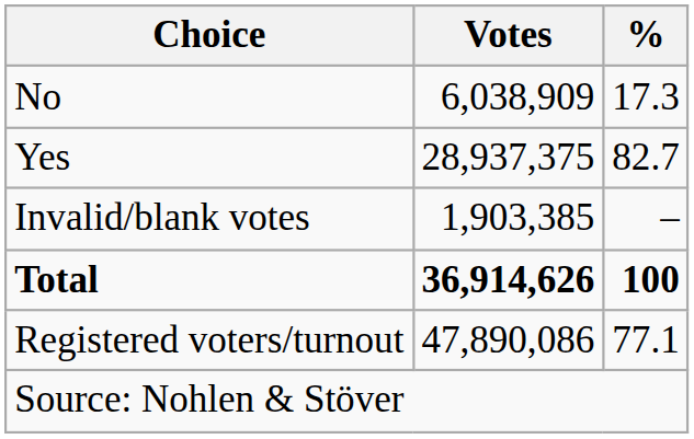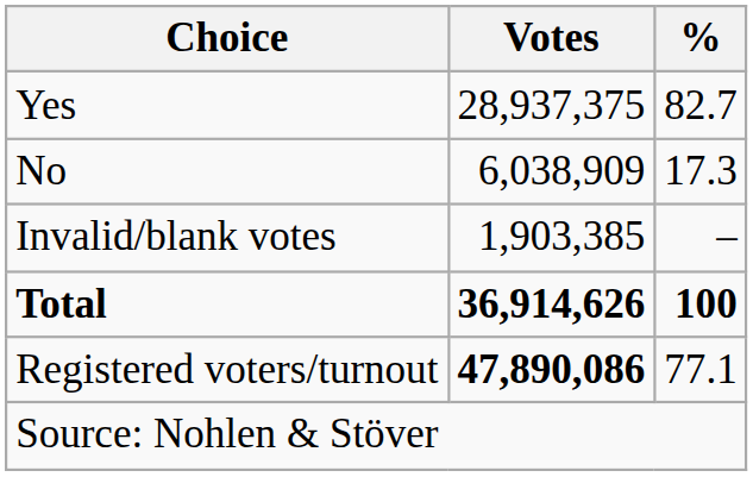 <table class=wikitable style=text-align:right>
 <tr>
 <th>Choice</th>
 <th>Votes</th>
 <th>%</th>
 </tr>
 <tr>
+<td align=left> Yes</td>
+<td>28,937,375</td>
+<td>82.7</td>
+</tr>
+<tr>
 <td align=left>No</td>
 <td>6,038,909</td>
 <td>17.3</td>
-</tr>
-<tr>
-<td align=left> Yes</td>
-<td>28,937,375</td>
-<td>82.7</td>
 </tr>
 <tr>
 <td align=left>Invalid/blank votes</td>
 <td>1,903,385</td>
 <td>–</td>
 </tr>
 <tr>
 <td align=left><strong>Total</strong></td>
 <td><strong>36,914,626</strong></td>
 <td><strong>100</strong></td>
 </tr>
 <tr>
 <td align=left>Registered voters/turnout</td>
-<td>47,890,086</td>
+<td><strong>47,890,086</strong></td>
 <td>77.1</td>
 </tr>
 <tr>
 <td align=left colspan=3>Source: Nohlen & Stöver</td>
 </tr>
 </table>
